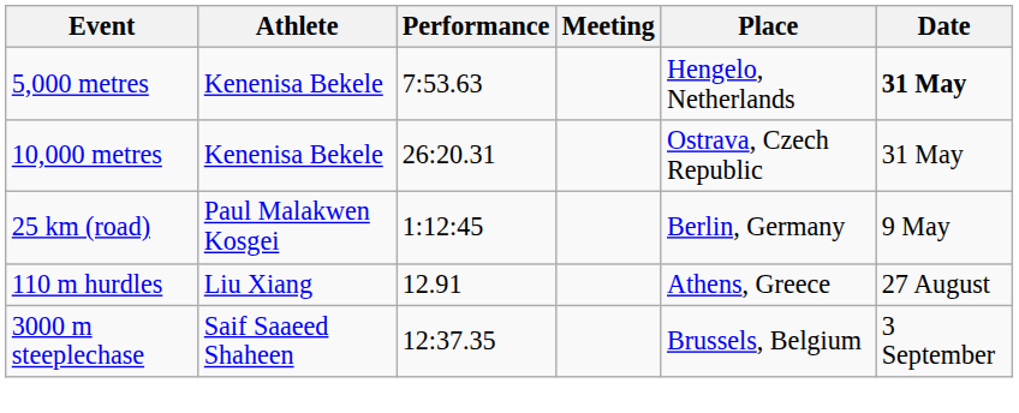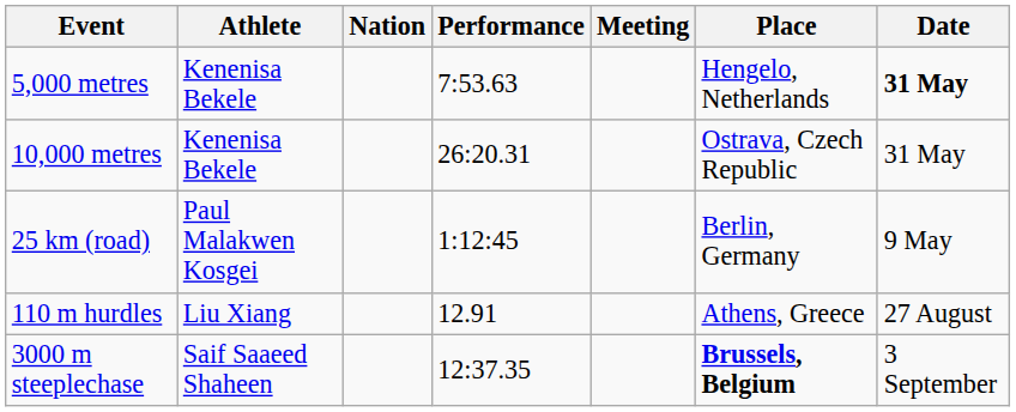 <table class="wikitable" border="1">
 <tr>
 <th>Event</th>
 <th>Athlete</th>
+<th>Nation</th>
 <th>Performance</th>
 <th>Meeting</th>
 <th>Place</th>
 <th>Date</th>
 </tr>
 <tr>
 <td><a href='#'>5,000 metres</a></td>
 <td><a href='#'>Kenenisa Bekele</a></td>
+<td></td>
 <td>7:53.63</td>
 <td></td>
 <td> <a href='#'>Hengelo</a>, Netherlands</td>
 <td><strong>31 May</strong></td>
 </tr>
 <tr>
 <td><a href='#'>10,000 metres</a></td>
 <td><a href='#'>Kenenisa Bekele</a></td>
+<td></td>
 <td>26:20.31</td>
 <td></td>
 <td> <a href='#'>Ostrava</a>, Czech Republic</td>
 <td>31 May</td>
 </tr>
 <tr>
 <td><a href='#'>25 km (road)</a></td>
 <td><a href='#'>Paul Malakwen Kosgei</a></td>
+<td></td>
 <td>1:12:45</td>
 <td></td>
 <td> <a href='#'>Berlin</a>, Germany</td>
 <td>9 May</td>
 </tr>
 <tr>
 <td><a href='#'>110 m hurdles</a></td>
 <td><a href='#'>Liu Xiang</a></td>
+<td></td>
 <td>12.91</td>
 <td></td>
 <td> <a href='#'>Athens</a>, Greece</td>
 <td>27 August</td>
 </tr>
 <tr>
 <td><a href='#'>3000 m steeplechase</a></td>
 <td><a href='#'>Saif Saaeed Shaheen</a></td>
+<td></td>
 <td>12:37.35</td>
 <td></td>
-<td> <a href='#'>Brussels</a>, Belgium</td>
+<td><strong> <a href='#'>Brussels</a>, Belgium</strong></td>
 <td>3 September</td>
 </tr>
 </table>
